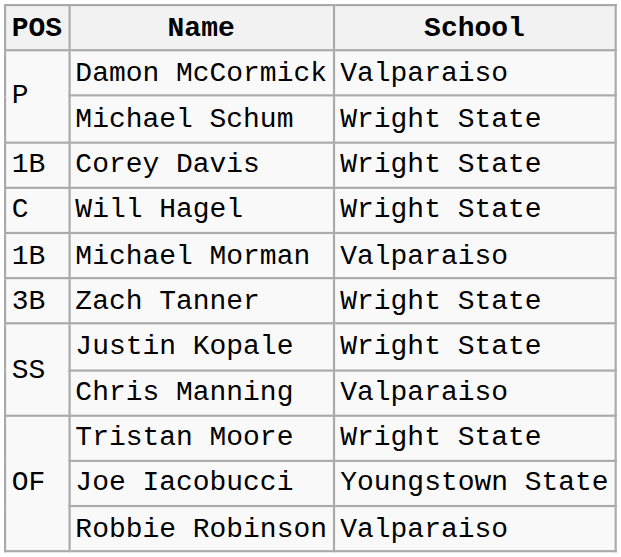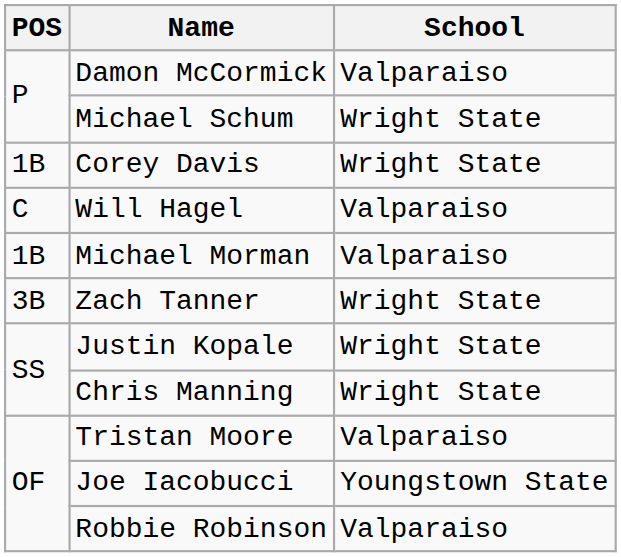 <table class=wikitable>
 <tr>
 <th>POS</th>
 <th>Name</th>
 <th>School</th>
 </tr>
 <tr>
 <td rowspan=2>P</td>
 <td>Damon McCormick</td>
 <td>Valparaiso</td>
 </tr>
 <tr>
 <td>Michael Schum</td>
 <td>Wright State</td>
 </tr>
 <tr>
 <td>1B</td>
 <td>Corey Davis</td>
 <td>Wright State</td>
 </tr>
 <tr>
 <td>C</td>
 <td>Will Hagel</td>
-<td>Wright State</td>
+<td>Valparaiso</td>
 </tr>
 <tr>
 <td>1B</td>
 <td>Michael Morman</td>
 <td>Valparaiso</td>
 </tr>
 <tr>
 <td>3B</td>
 <td>Zach Tanner</td>
 <td>Wright State</td>
 </tr>
 <tr>
 <td rowspan=2>SS</td>
 <td>Justin Kopale</td>
 <td>Wright State</td>
 </tr>
 <tr>
 <td>Chris Manning</td>
-<td>Valparaiso</td>
+<td>Wright State</td>
 </tr>
 <tr>
 <td rowspan=3>OF</td>
 <td>Tristan Moore</td>
-<td>Wright State</td>
+<td>Valparaiso</td>
 </tr>
 <tr>
 <td>Joe Iacobucci</td>
 <td>Youngstown State</td>
 </tr>
 <tr>
 <td>Robbie Robinson</td>
 <td>Valparaiso</td>
 </tr>
 </table>
